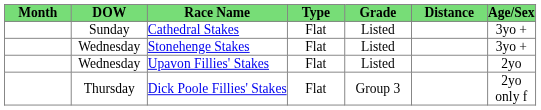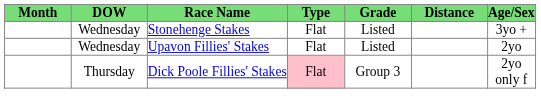 <table class = "sortable" | border="1" cellpadding="0" style="border-collapse: collapse; font-size:90%">
 <tr bgcolor="#77dd77" align="center">
 <th style="width:70px">Month</th>
 <th style="width:80px">DOW</th>
 <th>Race Name</th>
 <th style="width:60px">Type</th>
 <th style="width:70px"><strong>Grade</strong></th>
 <th style="width:80px">Distance</th>
 <th style="width:50px">Age/Sex</th>
-</tr>
-<tr>
-<td style="text-align:center"></td>
-<td style="text-align:center">Sunday</td>
-<td><a href='#'>Cathedral Stakes</a></td>
-<td style="text-align:center">Flat</td>
-<td style="text-align:center">Listed</td>
-<td style="text-align:center"></td>
-<td style="text-align:center">3yo +</td>
 </tr>
 <tr>
 <td style="text-align:center"></td>
 <td style="text-align:center">Wednesday</td>
 <td><a href='#'>Stonehenge Stakes</a></td>
 <td style="text-align:center">Flat</td>
 <td style="text-align:center">Listed</td>
 <td style="text-align:center"></td>
 <td style="text-align:center">3yo +</td>
 </tr>
 <tr>
 <td style="text-align:center"></td>
 <td style="text-align:center">Wednesday</td>
 <td><a href='#'>Upavon Fillies' Stakes</a></td>
 <td style="text-align:center">Flat</td>
 <td style="text-align:center">Listed</td>
 <td style="text-align:center"></td>
 <td style="text-align:center">2yo</td>
 </tr>
 <tr>
 <td style="text-align:center"></td>
 <td style="text-align:center">Thursday</td>
 <td><a href='#'>Dick Poole Fillies' Stakes</a></td>
-<td style="text-align:center">Flat</td>
+<td style="background: pink; text-align:center">Flat</td>
 <td style="text-align:center">Group 3</td>
 <td style="text-align:center"></td>
 <td style="text-align:center">2yo only f</td>
 </tr>
 </table>
